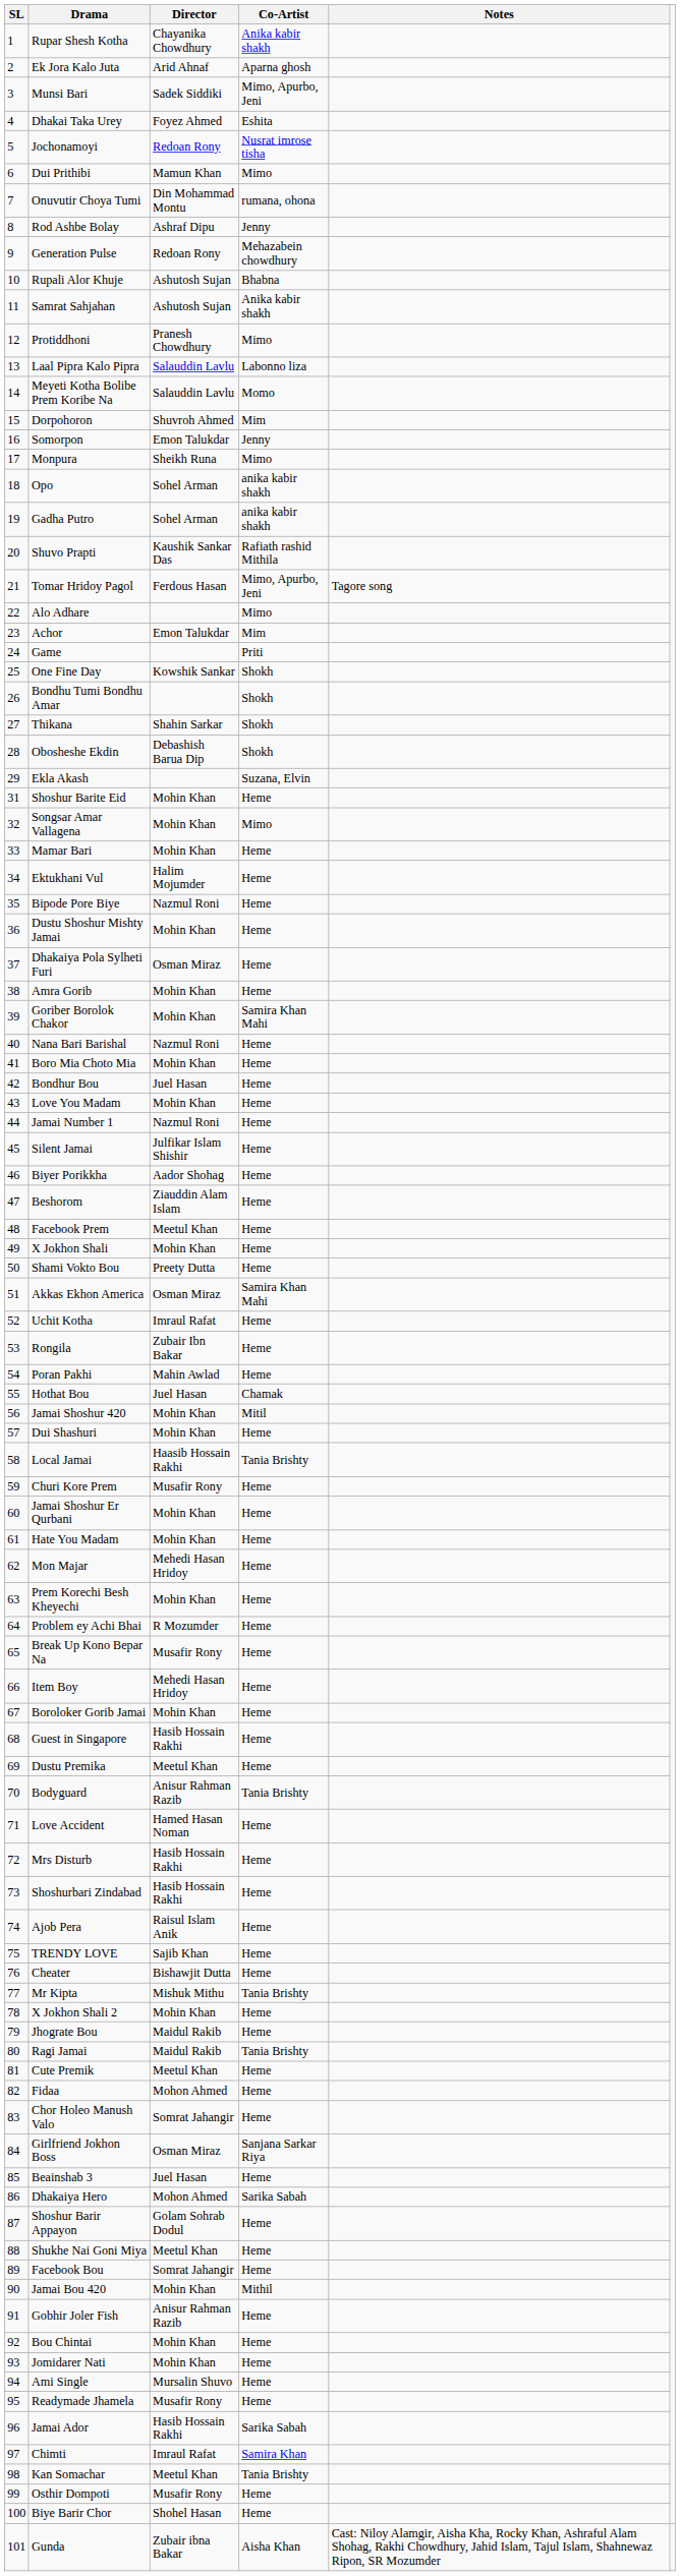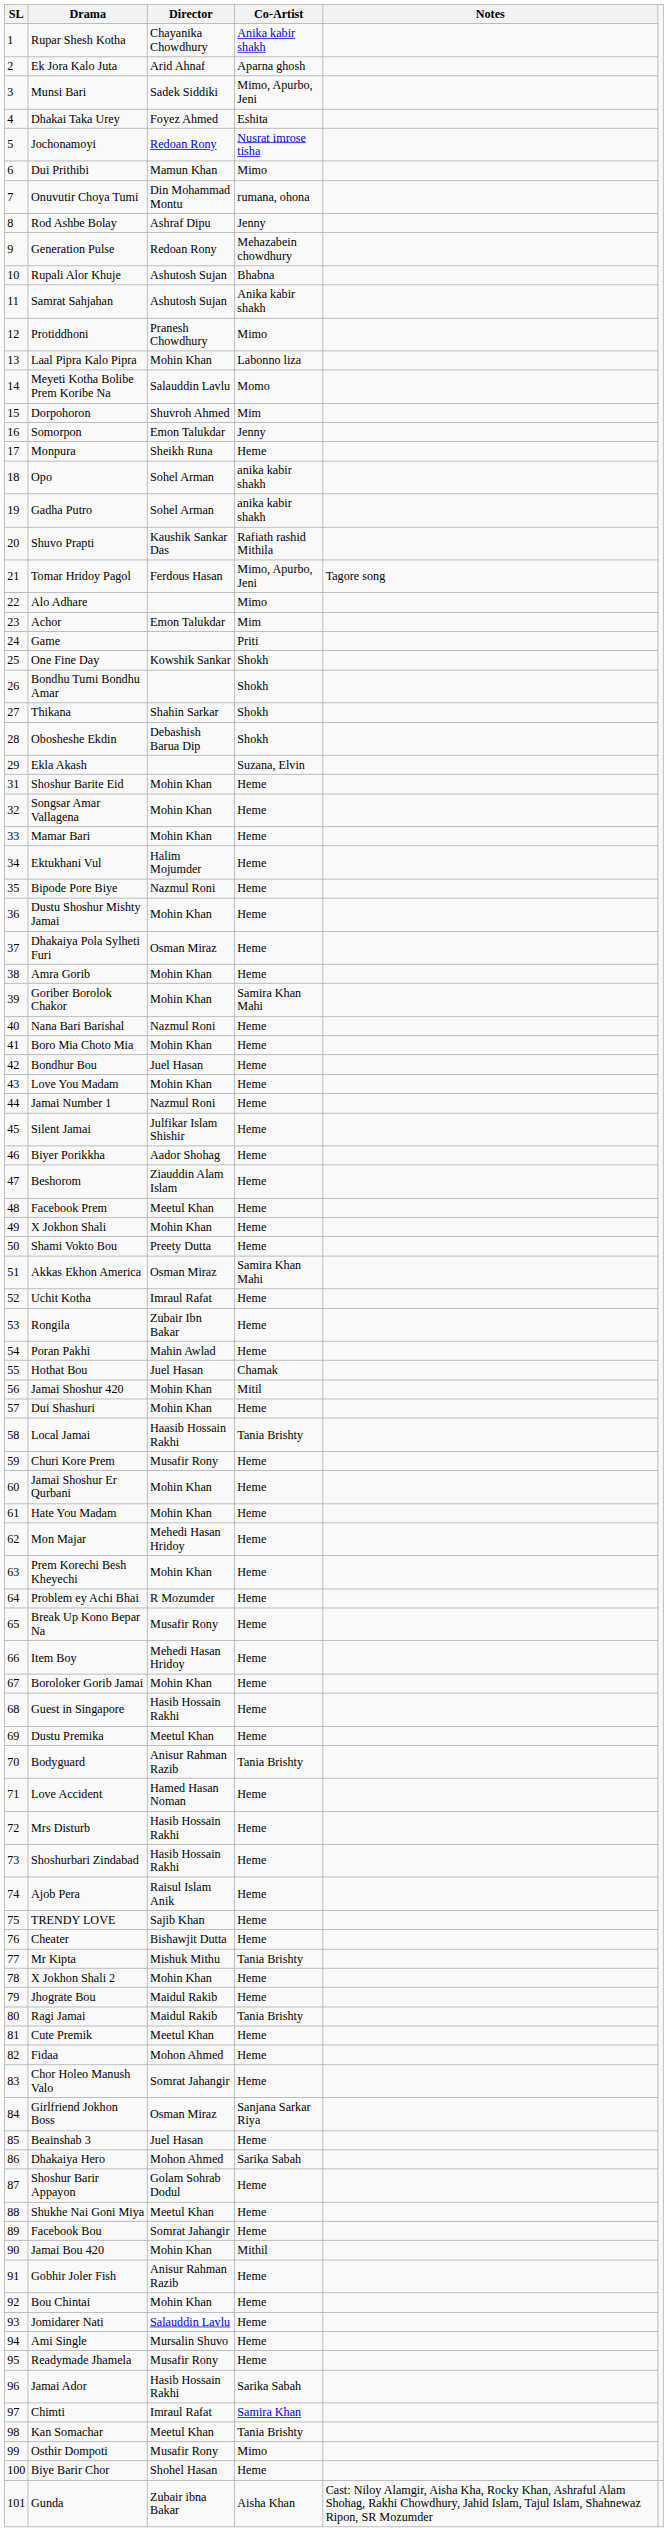 <table class="wikitable sortable">
 <tr>
 <th>SL</th>
 <th>Drama</th>
 <th>Director</th>
 <th>Co-Artist</th>
 <th>Notes</th>
 </tr>
 <tr>
 <td>1</td>
 <td>Rupar Shesh Kotha</td>
 <td>Chayanika Chowdhury</td>
 <td><a href='#'>Anika kabir shakh</a></td>
 <td></td>
 </tr>
 <tr>
 <td>2</td>
 <td>Ek Jora Kalo Juta</td>
 <td>Arid Ahnaf</td>
 <td>Aparna ghosh</td>
 <td></td>
 </tr>
 <tr>
 <td>3</td>
 <td>Munsi Bari</td>
 <td>Sadek Siddiki</td>
 <td>Mimo, Apurbo, Jeni</td>
 <td></td>
 </tr>
 <tr>
 <td>4</td>
 <td>Dhakai Taka Urey</td>
 <td>Foyez Ahmed</td>
 <td>Eshita</td>
 <td></td>
 </tr>
 <tr>
 <td>5</td>
 <td>Jochonamoyi</td>
 <td><a href='#'>Redoan Rony</a></td>
 <td><a href='#'>Nusrat imrose tisha</a></td>
 <td></td>
 </tr>
 <tr>
 <td>6</td>
 <td>Dui Prithibi</td>
 <td>Mamun Khan</td>
 <td>Mimo</td>
 <td></td>
 </tr>
 <tr>
 <td>7</td>
 <td>Onuvutir Choya Tumi</td>
 <td>Din Mohammad Montu</td>
 <td>rumana, ohona</td>
 <td></td>
 </tr>
 <tr>
 <td>8</td>
 <td>Rod Ashbe Bolay</td>
 <td>Ashraf Dipu</td>
 <td>Jenny</td>
 <td></td>
 </tr>
 <tr>
 <td>9</td>
 <td>Generation Pulse</td>
 <td>Redoan Rony</td>
 <td>Mehazabein chowdhury</td>
 <td></td>
 </tr>
 <tr>
 <td>10</td>
 <td>Rupali Alor Khuje</td>
 <td>Ashutosh Sujan</td>
 <td>Bhabna</td>
 <td></td>
 </tr>
 <tr>
 <td>11</td>
 <td>Samrat Sahjahan</td>
 <td>Ashutosh Sujan</td>
 <td>Anika kabir shakh</td>
 <td></td>
 </tr>
 <tr>
 <td>12</td>
 <td>Protiddhoni</td>
 <td>Pranesh Chowdhury</td>
 <td>Mimo</td>
 <td></td>
 </tr>
 <tr>
 <td>13</td>
 <td>Laal Pipra Kalo Pipra</td>
-<td><a href='#'>Salauddin Lavlu</a></td>
+<td>Mohin Khan</td>
 <td>Labonno liza</td>
 <td></td>
 </tr>
 <tr>
 <td>14</td>
 <td>Meyeti Kotha Bolibe Prem Koribe Na</td>
 <td>Salauddin Lavlu</td>
 <td>Momo</td>
 <td></td>
 </tr>
 <tr>
 <td>15</td>
 <td>Dorpohoron</td>
 <td>Shuvroh Ahmed</td>
 <td>Mim</td>
 <td></td>
 </tr>
 <tr>
 <td>16</td>
 <td>Somorpon</td>
 <td>Emon Talukdar</td>
 <td>Jenny</td>
 <td></td>
 </tr>
 <tr>
 <td>17</td>
 <td>Monpura</td>
 <td>Sheikh Runa</td>
-<td>Mimo</td>
+<td>Heme</td>
 <td></td>
 </tr>
 <tr>
 <td>18</td>
 <td>Opo</td>
 <td>Sohel Arman</td>
 <td>anika kabir shakh</td>
 <td></td>
 </tr>
 <tr>
 <td>19</td>
 <td>Gadha Putro</td>
 <td>Sohel Arman</td>
 <td>anika kabir shakh</td>
 <td></td>
 </tr>
 <tr>
 <td>20</td>
 <td>Shuvo Prapti</td>
 <td>Kaushik Sankar Das</td>
 <td>Rafiath rashid Mithila</td>
 <td></td>
 </tr>
 <tr>
 <td>21</td>
 <td>Tomar Hridoy Pagol</td>
 <td>Ferdous Hasan</td>
 <td>Mimo, Apurbo, Jeni</td>
 <td>Tagore song</td>
 </tr>
 <tr>
 <td>22</td>
 <td>Alo Adhare</td>
 <td></td>
 <td>Mimo</td>
 <td></td>
 </tr>
 <tr>
 <td>23</td>
 <td>Achor</td>
 <td>Emon Talukdar</td>
 <td>Mim</td>
 <td></td>
 </tr>
 <tr>
 <td>24</td>
 <td>Game</td>
 <td></td>
 <td>Priti</td>
 <td></td>
 </tr>
 <tr>
 <td>25</td>
 <td>One Fine Day</td>
 <td>Kowshik Sankar</td>
 <td>Shokh</td>
 <td></td>
 </tr>
 <tr>
 <td>26</td>
 <td>Bondhu Tumi Bondhu Amar</td>
 <td></td>
 <td>Shokh</td>
 <td></td>
 </tr>
 <tr>
 <td>27</td>
 <td>Thikana</td>
 <td>Shahin Sarkar</td>
 <td>Shokh</td>
 <td></td>
 </tr>
 <tr>
 <td>28</td>
 <td>Obosheshe Ekdin</td>
 <td>Debashish Barua Dip</td>
 <td>Shokh</td>
 <td></td>
 </tr>
 <tr>
 <td>29</td>
 <td>Ekla Akash</td>
 <td></td>
 <td>Suzana, Elvin</td>
 <td></td>
 </tr>
 <tr>
 <td>31</td>
 <td>Shoshur Barite Eid</td>
 <td>Mohin Khan</td>
 <td>Heme</td>
 <td></td>
 </tr>
 <tr>
 <td>32</td>
 <td>Songsar Amar Vallagena</td>
 <td>Mohin Khan</td>
-<td>Mimo</td>
+<td>Heme</td>
 <td></td>
 </tr>
 <tr>
 <td>33</td>
 <td>Mamar Bari</td>
 <td>Mohin Khan</td>
 <td>Heme</td>
 <td></td>
 </tr>
 <tr>
 <td>34</td>
 <td>Ektukhani Vul</td>
 <td>Halim Mojumder</td>
 <td>Heme</td>
 <td></td>
 </tr>
 <tr>
 <td>35</td>
 <td>Bipode Pore Biye</td>
 <td>Nazmul Roni</td>
 <td>Heme</td>
 <td></td>
 </tr>
 <tr>
 <td>36</td>
 <td>Dustu Shoshur Mishty Jamai</td>
 <td>Mohin Khan</td>
 <td>Heme</td>
 <td></td>
 </tr>
 <tr>
 <td>37</td>
 <td>Dhakaiya Pola Sylheti Furi</td>
 <td>Osman Miraz</td>
 <td>Heme</td>
 <td></td>
 </tr>
 <tr>
 <td>38</td>
 <td>Amra Gorib</td>
 <td>Mohin Khan</td>
 <td>Heme</td>
 <td></td>
 </tr>
 <tr>
 <td>39</td>
 <td>Goriber Borolok Chakor</td>
 <td>Mohin Khan</td>
 <td>Samira Khan Mahi</td>
 <td></td>
 </tr>
 <tr>
 <td>40</td>
 <td>Nana Bari Barishal</td>
 <td>Nazmul Roni</td>
 <td>Heme</td>
 <td></td>
 </tr>
 <tr>
 <td>41</td>
 <td>Boro Mia Choto Mia</td>
 <td>Mohin Khan</td>
 <td>Heme</td>
 <td></td>
 </tr>
 <tr>
 <td>42</td>
 <td>Bondhur Bou</td>
 <td>Juel Hasan</td>
 <td>Heme</td>
 <td></td>
 </tr>
 <tr>
 <td>43</td>
 <td>Love You Madam</td>
 <td>Mohin Khan</td>
 <td>Heme</td>
 <td></td>
 </tr>
 <tr>
 <td>44</td>
 <td>Jamai Number 1</td>
 <td>Nazmul Roni</td>
 <td>Heme</td>
 <td></td>
 </tr>
 <tr>
 <td>45</td>
 <td>Silent Jamai</td>
 <td>Julfikar Islam Shishir</td>
 <td>Heme</td>
 <td></td>
 </tr>
 <tr>
 <td>46</td>
 <td>Biyer Porikkha</td>
 <td>Aador Shohag</td>
 <td>Heme</td>
 <td></td>
 </tr>
 <tr>
 <td>47</td>
 <td>Beshorom</td>
 <td>Ziauddin Alam Islam</td>
 <td>Heme</td>
 <td></td>
 </tr>
 <tr>
 <td>48</td>
 <td>Facebook Prem</td>
 <td>Meetul Khan</td>
 <td>Heme</td>
 <td></td>
 </tr>
 <tr>
 <td>49</td>
 <td>X Jokhon Shali</td>
 <td>Mohin Khan</td>
 <td>Heme</td>
 <td></td>
 </tr>
 <tr>
 <td>50</td>
 <td>Shami Vokto Bou</td>
 <td>Preety Dutta</td>
 <td>Heme</td>
 <td></td>
 </tr>
 <tr>
 <td>51</td>
 <td>Akkas Ekhon America</td>
 <td>Osman Miraz</td>
 <td>Samira Khan Mahi</td>
 <td></td>
 </tr>
 <tr>
 <td>52</td>
 <td>Uchit Kotha</td>
 <td>Imraul Rafat</td>
 <td>Heme</td>
 <td></td>
 </tr>
 <tr>
 <td>53</td>
 <td>Rongila</td>
 <td>Zubair Ibn Bakar</td>
 <td>Heme</td>
 <td></td>
 </tr>
 <tr>
 <td>54</td>
 <td>Poran Pakhi</td>
 <td>Mahin Awlad</td>
 <td>Heme</td>
 <td></td>
 </tr>
 <tr>
 <td>55</td>
 <td>Hothat Bou</td>
 <td>Juel Hasan</td>
 <td>Chamak</td>
 <td></td>
 </tr>
 <tr>
 <td>56</td>
 <td>Jamai Shoshur 420</td>
 <td>Mohin Khan</td>
 <td>Mitil</td>
 <td></td>
 </tr>
 <tr>
 <td>57</td>
 <td>Dui Shashuri</td>
 <td>Mohin Khan</td>
 <td>Heme</td>
 <td></td>
 </tr>
 <tr>
 <td>58</td>
 <td>Local Jamai</td>
 <td>Haasib Hossain Rakhi</td>
 <td>Tania Brishty</td>
 <td></td>
 </tr>
 <tr>
 <td>59</td>
 <td>Churi Kore Prem</td>
 <td>Musafir Rony</td>
 <td>Heme</td>
 <td></td>
 </tr>
 <tr>
 <td>60</td>
 <td>Jamai Shoshur Er Qurbani</td>
 <td>Mohin Khan</td>
 <td>Heme</td>
 <td></td>
 </tr>
 <tr>
 <td>61</td>
 <td>Hate You Madam</td>
 <td>Mohin Khan</td>
 <td>Heme</td>
 <td></td>
 </tr>
 <tr>
 <td>62</td>
 <td>Mon Majar</td>
 <td>Mehedi Hasan Hridoy</td>
 <td>Heme</td>
 <td></td>
 </tr>
 <tr>
 <td>63</td>
 <td>Prem Korechi Besh Kheyechi</td>
 <td>Mohin Khan</td>
 <td>Heme</td>
 <td></td>
 </tr>
 <tr>
 <td>64</td>
 <td>Problem ey Achi Bhai</td>
 <td>R Mozumder</td>
 <td>Heme</td>
 <td></td>
 </tr>
 <tr>
 <td>65</td>
 <td>Break Up Kono Bepar Na</td>
 <td>Musafir Rony</td>
 <td>Heme</td>
 <td></td>
 </tr>
 <tr>
 <td>66</td>
 <td>Item Boy</td>
 <td>Mehedi Hasan Hridoy</td>
 <td>Heme</td>
 <td></td>
 </tr>
 <tr>
 <td>67</td>
 <td>Boroloker Gorib Jamai</td>
 <td>Mohin Khan</td>
 <td>Heme</td>
 <td></td>
 </tr>
 <tr>
 <td>68</td>
 <td>Guest in Singapore</td>
 <td>Hasib Hossain Rakhi</td>
 <td>Heme</td>
 <td></td>
 </tr>
 <tr>
 <td>69</td>
 <td>Dustu Premika</td>
 <td>Meetul Khan</td>
 <td>Heme</td>
 <td></td>
 </tr>
 <tr>
 <td>70</td>
 <td>Bodyguard</td>
 <td>Anisur Rahman Razib</td>
 <td>Tania Brishty</td>
 <td></td>
 </tr>
 <tr>
 <td>71</td>
 <td>Love Accident</td>
 <td>Hamed Hasan Noman</td>
 <td>Heme</td>
 <td></td>
 </tr>
 <tr>
 <td>72</td>
 <td>Mrs Disturb</td>
 <td>Hasib Hossain Rakhi</td>
 <td>Heme</td>
 <td></td>
 </tr>
 <tr>
 <td>73</td>
 <td>Shoshurbari Zindabad</td>
 <td>Hasib Hossain Rakhi</td>
 <td>Heme</td>
 <td></td>
 </tr>
 <tr>
 <td>74</td>
 <td>Ajob Pera</td>
 <td>Raisul Islam Anik</td>
 <td>Heme</td>
 <td></td>
 </tr>
 <tr>
 <td>75</td>
 <td>TRENDY LOVE</td>
 <td>Sajib Khan</td>
 <td>Heme</td>
 <td></td>
 </tr>
 <tr>
 <td>76</td>
 <td>Cheater</td>
 <td>Bishawjit Dutta</td>
 <td>Heme</td>
 <td></td>
 </tr>
 <tr>
 <td>77</td>
 <td>Mr Kipta</td>
 <td>Mishuk Mithu</td>
 <td>Tania Brishty</td>
 <td></td>
 </tr>
 <tr>
 <td>78</td>
 <td>X Jokhon Shali 2</td>
 <td>Mohin Khan</td>
 <td>Heme</td>
 <td></td>
 </tr>
 <tr>
 <td>79</td>
 <td>Jhograte Bou</td>
 <td>Maidul Rakib</td>
 <td>Heme</td>
 <td></td>
 </tr>
 <tr>
 <td>80</td>
 <td>Ragi Jamai</td>
 <td>Maidul Rakib</td>
 <td>Tania Brishty</td>
 <td></td>
 </tr>
 <tr>
 <td>81</td>
 <td>Cute Premik</td>
 <td>Meetul Khan</td>
 <td>Heme</td>
 <td></td>
 </tr>
 <tr>
 <td>82</td>
 <td>Fidaa</td>
 <td>Mohon Ahmed</td>
 <td>Heme</td>
 <td></td>
 </tr>
 <tr>
 <td>83</td>
 <td>Chor Holeo Manush Valo</td>
 <td>Somrat Jahangir</td>
 <td>Heme</td>
 <td></td>
 </tr>
 <tr>
 <td>84</td>
 <td>Girlfriend Jokhon Boss</td>
 <td>Osman Miraz</td>
 <td>Sanjana Sarkar Riya</td>
 <td></td>
 </tr>
 <tr>
 <td>85</td>
 <td>Beainshab 3</td>
 <td>Juel Hasan</td>
 <td>Heme</td>
 <td></td>
 </tr>
 <tr>
 <td>86</td>
 <td>Dhakaiya Hero</td>
 <td>Mohon Ahmed</td>
 <td>Sarika Sabah</td>
 <td></td>
 </tr>
 <tr>
 <td>87</td>
 <td>Shoshur Barir Appayon</td>
 <td>Golam Sohrab Dodul</td>
 <td>Heme</td>
 <td></td>
 </tr>
 <tr>
 <td>88</td>
 <td>Shukhe Nai Goni Miya</td>
 <td>Meetul Khan</td>
 <td>Heme</td>
 <td></td>
 </tr>
 <tr>
 <td>89</td>
 <td>Facebook Bou</td>
 <td>Somrat Jahangir</td>
 <td>Heme</td>
 <td></td>
 </tr>
 <tr>
 <td>90</td>
 <td>Jamai Bou 420</td>
 <td>Mohin Khan</td>
 <td>Mithil</td>
 <td></td>
 </tr>
 <tr>
 <td>91</td>
 <td>Gobhir Joler Fish</td>
 <td>Anisur Rahman Razib</td>
 <td>Heme</td>
 <td></td>
 </tr>
 <tr>
 <td>92</td>
 <td>Bou Chintai</td>
 <td>Mohin Khan</td>
 <td>Heme</td>
 <td></td>
 </tr>
 <tr>
 <td>93</td>
 <td>Jomidarer Nati</td>
-<td>Mohin Khan</td>
+<td><a href='#'>Salauddin Lavlu</a></td>
 <td>Heme</td>
 <td></td>
 </tr>
 <tr>
 <td>94</td>
 <td>Ami Single</td>
 <td>Mursalin Shuvo</td>
 <td>Heme</td>
 <td></td>
 </tr>
 <tr>
 <td>95</td>
 <td>Readymade Jhamela</td>
 <td>Musafir Rony</td>
 <td>Heme</td>
 <td></td>
 </tr>
 <tr>
 <td>96</td>
 <td>Jamai Ador</td>
 <td>Hasib Hossain Rakhi</td>
 <td>Sarika Sabah</td>
 <td></td>
 </tr>
 <tr>
 <td>97</td>
 <td>Chimti</td>
 <td>Imraul Rafat</td>
 <td><a href='#'>Samira Khan</a></td>
 <td></td>
 </tr>
 <tr>
 <td>98</td>
 <td>Kan Somachar</td>
 <td>Meetul Khan</td>
 <td>Tania Brishty</td>
 <td></td>
 </tr>
 <tr>
 <td>99</td>
 <td>Osthir Dompoti</td>
 <td>Musafir Rony</td>
-<td>Heme</td>
+<td>Mimo</td>
 <td></td>
 </tr>
 <tr>
 <td>100</td>
 <td>Biye Barir Chor</td>
 <td>Shohel Hasan</td>
 <td>Heme</td>
 <td></td>
 </tr>
 <tr>
 <td>101</td>
 <td>Gunda</td>
 <td>Zubair ibna Bakar</td>
 <td>Aisha Khan</td>
 <td>Cast: Niloy  Alamgir, Aisha Kha, Rocky Khan, Ashraful Alam Shohag, Rakhi Chowdhury, Jahid Islam, Tajul Islam, Shahnewaz Ripon, SR Mozumder</td>
 <td></td>
 </tr>
 </table>
